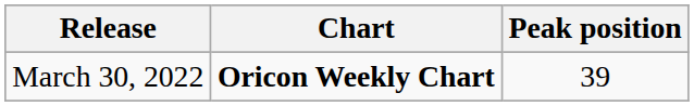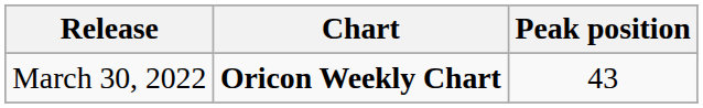 <table class="wikitable">
 <tr>
 <th>Release</th>
 <th>Chart</th>
 <th>Peak position</th>
 </tr>
 <tr>
 <td>March 30, 2022</td>
 <td><strong>Oricon Weekly Chart</strong></td>
-<td align="center">39</td>
+<td align="center">43</td>
 </tr>
 </table>
